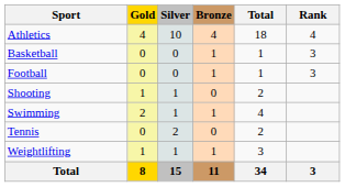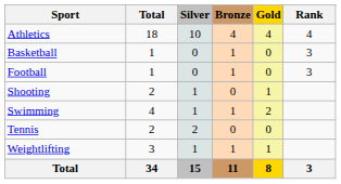 <table class="wikitable sortable" style="text-align:center; font-size:95%">
 <tr>
 <th width=150>Sport</th>
-<th style="background-color:gold; width=60;">Gold</th>
+<th width=60>Total</th>
 <th style="background-color:silver; width=60;">Silver</th>
 <th style="background-color:#cc9966; width=60;">Bronze</th>
-<th width=60>Total</th>
+<th style="background-color:gold; width=60;">Gold</th>
 <th width=60>Rank</th>
 </tr>
 <tr>
 <td align=left> <a href='#'>Athletics</a></td>
-<td bgcolor=#f7f6a8>4</td>
+<td>18</td>
 <td bgcolor=#dce5e5>10</td>
 <td bgcolor=#ffdab9>4</td>
-<td>18</td>
+<td bgcolor=#f7f6a8>4</td>
 <td>4</td>
 </tr>
 <tr>
 <td align=left> <a href='#'>Basketball</a></td>
-<td bgcolor=#f7f6a8>0</td>
+<td>1</td>
 <td bgcolor=#dce5e5>0</td>
 <td bgcolor=#ffdab9>1</td>
-<td>1</td>
+<td bgcolor=#f7f6a8>0</td>
 <td>3</td>
 </tr>
 <tr>
 <td align=left> <a href='#'>Football</a></td>
-<td bgcolor=#f7f6a8>0</td>
+<td>1</td>
 <td bgcolor=#dce5e5>0</td>
 <td bgcolor=#ffdab9>1</td>
-<td>1</td>
+<td bgcolor=#f7f6a8>0</td>
 <td>3</td>
 </tr>
 <tr>
 <td align=left> <a href='#'>Shooting</a></td>
-<td bgcolor=#f7f6a8>1</td>
+<td>2</td>
 <td bgcolor=#dce5e5>1</td>
 <td bgcolor=#ffdab9>0</td>
-<td>2</td>
+<td bgcolor=#f7f6a8>1</td>
 <td></td>
 </tr>
 <tr>
 <td align=left> <a href='#'>Swimming</a></td>
-<td bgcolor=#f7f6a8>2</td>
+<td>4</td>
 <td bgcolor=#dce5e5>1</td>
 <td bgcolor=#ffdab9>1</td>
-<td>4</td>
+<td bgcolor=#f7f6a8>2</td>
 <td></td>
 </tr>
 <tr>
 <td align=left> <a href='#'>Tennis</a></td>
-<td bgcolor=#f7f6a8>0</td>
+<td>2</td>
 <td bgcolor=#dce5e5>2</td>
 <td bgcolor=#ffdab9>0</td>
-<td>2</td>
+<td bgcolor=#f7f6a8>0</td>
 <td></td>
 </tr>
 <tr>
 <td align=left> <a href='#'>Weightlifting</a></td>
-<td bgcolor=#f7f6a8>1</td>
+<td>3</td>
 <td bgcolor=#dce5e5>1</td>
 <td bgcolor=#ffdab9>1</td>
-<td>3</td>
+<td bgcolor=#f7f6a8>1</td>
 <td></td>
 </tr>
 <tr>
 <th>Total</th>
-<th style="background-color:gold; width=60;">8</th>
+<th>34</th>
 <th style="background-color:silver; width=60;">15</th>
 <th style="background-color:#cc9966; width=60;">11</th>
-<th>34</th>
+<th style="background-color:gold; width=60;">8</th>
 <th>3</th>
 </tr>
 </table>
